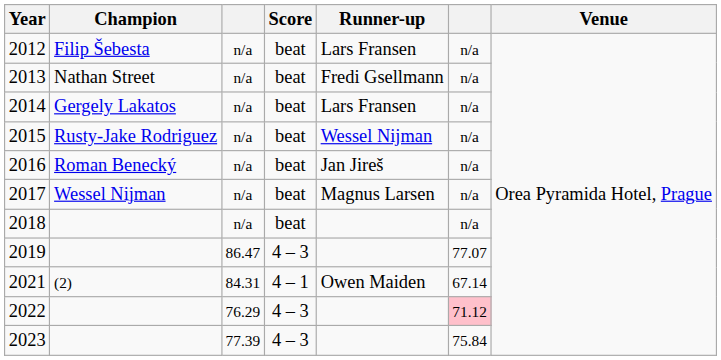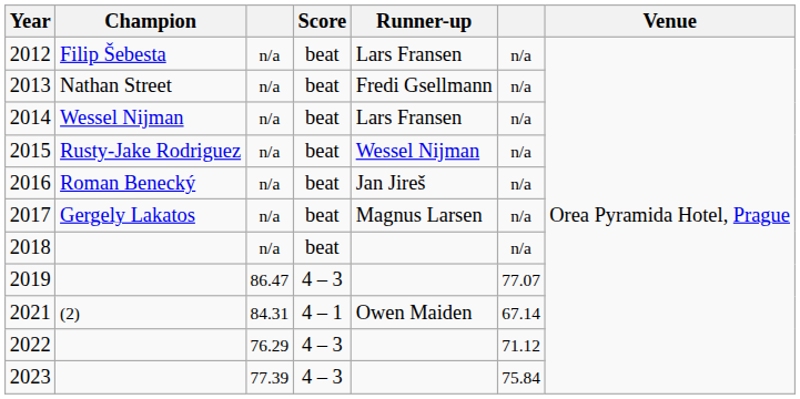 <table class="wikitable sortable">
 <tr>
 <th>Year</th>
 <th>Champion</th>
 <th></th>
 <th>Score</th>
 <th>Runner-up</th>
 <th></th>
 <th>Venue</th>
 </tr>
 <tr>
 <td>2012</td>
 <td> <a href='#'>Filip Šebesta</a></td>
 <td align=center><small><span>n/a</span></small></td>
 <td align=center>beat</td>
 <td> Lars Fransen</td>
 <td align=center><small><span>n/a</span></small></td>
 <td rowspan=11>Orea Pyramida Hotel, <a href='#'>Prague</a></td>
 </tr>
 <tr>
 <td>2013</td>
 <td> Nathan Street</td>
 <td align=center><small><span>n/a</span></small></td>
 <td align=center>beat</td>
 <td> Fredi Gsellmann</td>
 <td align=center><small><span>n/a</span></small></td>
 </tr>
 <tr>
 <td>2014</td>
-<td> <a href='#'>Gergely Lakatos</a></td>
+<td> <a href='#'>Wessel Nijman</a></td>
 <td align=center><small><span>n/a</span></small></td>
 <td align=center>beat</td>
 <td> Lars Fransen</td>
 <td align=center><small><span>n/a</span></small></td>
 </tr>
 <tr>
 <td>2015</td>
 <td> <a href='#'>Rusty-Jake Rodriguez</a></td>
 <td align=center><small><span>n/a</span></small></td>
 <td align=center>beat</td>
 <td> <a href='#'>Wessel Nijman</a></td>
 <td align=center><small><span>n/a</span></small></td>
 </tr>
 <tr>
 <td>2016</td>
 <td> <a href='#'>Roman Benecký</a></td>
 <td align=center><small><span>n/a</span></small></td>
 <td align=center>beat</td>
 <td> Jan Jireš</td>
 <td align=center><small><span>n/a</span></small></td>
 </tr>
 <tr>
 <td>2017</td>
-<td> <a href='#'>Wessel Nijman</a></td>
+<td> <a href='#'>Gergely Lakatos</a></td>
 <td align=center><small><span>n/a</span></small></td>
 <td align=center>beat</td>
 <td> Magnus Larsen</td>
 <td align=center><small><span>n/a</span></small></td>
 </tr>
 <tr>
 <td>2018</td>
 <td></td>
 <td align=center><small><span>n/a</span></small></td>
 <td align=center>beat</td>
 <td></td>
 <td align=center><small><span>n/a</span></small></td>
 </tr>
 <tr>
 <td>2019</td>
 <td></td>
 <td align=center><small><span>86.47</span></small></td>
 <td align=center>4 – 3</td>
 <td></td>
 <td align=center><small><span>77.07</span></small></td>
 </tr>
 <tr>
 <td>2021</td>
 <td> <small>(2)</small></td>
 <td align=center><small><span>84.31</span></small></td>
 <td align=center>4 – 1</td>
 <td> Owen Maiden</td>
 <td align=center><small><span>67.14</span></small></td>
 </tr>
 <tr>
 <td>2022</td>
 <td></td>
 <td align=center><small><span>76.29</span></small></td>
 <td align=center>4 – 3</td>
 <td></td>
-<td align=center style="background: pink;"><small><span>71.12</span></small></td>
+<td align=center><small><span>71.12</span></small></td>
 </tr>
 <tr>
 <td>2023</td>
 <td></td>
 <td align=center><small><span>77.39</span></small></td>
 <td align=center>4 – 3</td>
 <td></td>
 <td align=center><small><span>75.84</span></small></td>
 </tr>
 </table>
